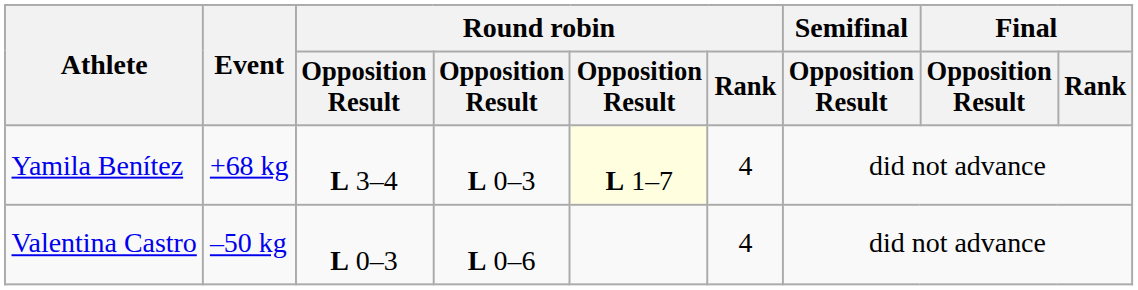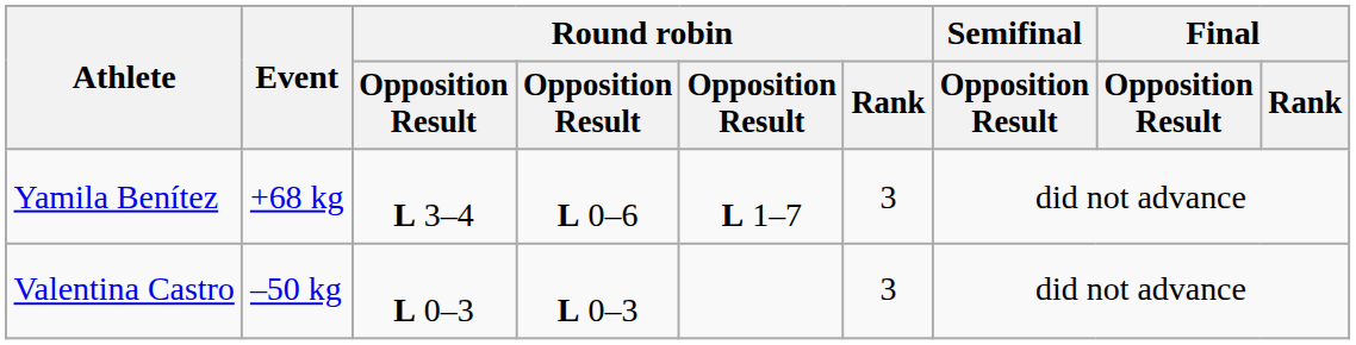 <table class="wikitable" style="font-size:90%;text-align:center">
 <tr>
 <th rowspan=2>Athlete</th>
 <th rowspan=2>Event</th>
 <th colspan=4>Round robin</th>
 <th>Semifinal</th>
 <th colspan=2>Final</th>
 </tr>
 <tr style=font-size:95%>
 <th>Opposition<br>Result</th>
 <th>Opposition<br>Result</th>
 <th>Opposition<br>Result</th>
 <th>Rank</th>
 <th>Opposition<br>Result</th>
 <th>Opposition<br>Result</th>
 <th>Rank</th>
 </tr>
 <tr>
 <td style="text-align:left"><a href='#'>Yamila Benítez</a></td>
 <td style="text-align:left"><a href='#'>+68 kg</a></td>
 <td><br><strong>L</strong> 3–4</td>
-<td><br><strong>L</strong> 0–3</td>
-<td style="background: lightyellow;"><br><strong>L</strong> 1–7</td>
-<td>4</td>
+<td><br><strong>L</strong> 0–6</td>
+<td><br><strong>L</strong> 1–7</td>
+<td>3</td>
 <td colspan=3>did not advance</td>
 </tr>
 <tr>
 <td style="text-align:left"><a href='#'>Valentina Castro</a></td>
 <td style="text-align:left"><a href='#'>–50 kg</a></td>
 <td><br><strong>L</strong> 0–3</td>
-<td><br><strong>L</strong> 0–6</td>
+<td><br><strong>L</strong> 0–3</td>
 <td></td>
-<td>4</td>
+<td>3</td>
 <td colspan=3>did not advance</td>
 </tr>
 </table>
